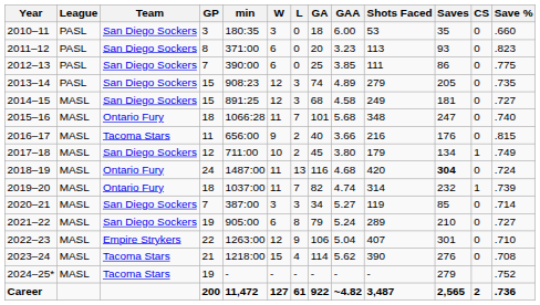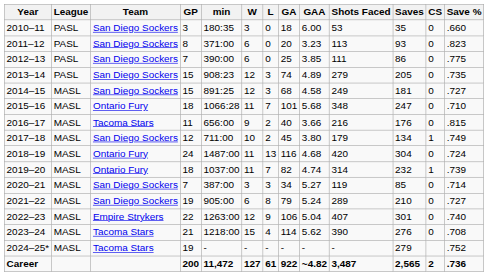 <table class="wikitable">
 <tr>
 <th><strong>Year</strong></th>
 <th><strong>League</strong></th>
 <th><strong>Team</strong></th>
 <th><strong>GP</strong></th>
 <th><strong>min</strong></th>
 <th><strong>W</strong></th>
 <th><strong>L</strong></th>
 <th><strong>GA</strong></th>
 <th><strong>GAA</strong></th>
 <th><strong>Shots Faced</strong></th>
 <th><strong>Saves</strong></th>
 <th><strong>CS</strong></th>
 <th><strong>Save %</strong></th>
 </tr>
 <tr>
 <td>2010–11</td>
 <td>PASL</td>
 <td><a href='#'>San Diego Sockers</a></td>
 <td>3</td>
 <td>180:35</td>
 <td>3</td>
 <td>0</td>
 <td>18</td>
 <td>6.00</td>
 <td>53</td>
 <td>35</td>
 <td>0</td>
 <td>.660</td>
 </tr>
 <tr>
 <td>2011–12</td>
 <td>PASL</td>
 <td><a href='#'>San Diego Sockers</a></td>
 <td>8</td>
 <td>371:00</td>
 <td>6</td>
 <td>0</td>
 <td>20</td>
 <td>3.23</td>
 <td>113</td>
 <td>93</td>
 <td>0</td>
 <td>.823</td>
 </tr>
 <tr>
 <td>2012–13</td>
 <td>PASL</td>
 <td><a href='#'>San Diego Sockers</a></td>
 <td>7</td>
 <td>390:00</td>
 <td>6</td>
 <td>0</td>
 <td>25</td>
 <td>3.85</td>
 <td>111</td>
 <td>86</td>
 <td>0</td>
 <td>.775</td>
 </tr>
 <tr>
 <td>2013–14</td>
 <td>PASL</td>
 <td><a href='#'>San Diego Sockers</a></td>
 <td>15</td>
 <td>908:23</td>
 <td>12</td>
 <td>3</td>
 <td>74</td>
 <td>4.89</td>
 <td>279</td>
 <td>205</td>
 <td>0</td>
 <td>.735</td>
 </tr>
 <tr>
 <td>2014–15</td>
 <td>MASL</td>
 <td><a href='#'>San Diego Sockers</a></td>
 <td>15</td>
 <td>891:25</td>
 <td>12</td>
 <td>3</td>
 <td>68</td>
 <td>4.58</td>
 <td>249</td>
 <td>181</td>
 <td>0</td>
 <td>.727</td>
 </tr>
 <tr>
 <td>2015–16</td>
 <td>MASL</td>
 <td><a href='#'>Ontario Fury</a></td>
 <td>18</td>
 <td>1066:28</td>
 <td>11</td>
 <td>7</td>
 <td>101</td>
 <td>5.68</td>
 <td>348</td>
 <td>247</td>
 <td>0</td>
-<td>.740</td>
+<td>.710</td>
 </tr>
 <tr>
 <td>2016–17</td>
 <td>MASL</td>
 <td><a href='#'>Tacoma Stars</a></td>
 <td>11</td>
 <td>656:00</td>
 <td>9</td>
 <td>2</td>
 <td>40</td>
 <td>3.66</td>
 <td>216</td>
 <td>176</td>
 <td>0</td>
 <td>.815</td>
 </tr>
 <tr>
 <td>2017–18</td>
 <td>MASL</td>
 <td><a href='#'>San Diego Sockers</a></td>
 <td>12</td>
 <td>711:00</td>
 <td>10</td>
 <td>2</td>
 <td>45</td>
 <td>3.80</td>
 <td>179</td>
 <td>134</td>
 <td>1</td>
 <td>.749</td>
 </tr>
 <tr>
 <td>2018–19</td>
 <td>MASL</td>
 <td><a href='#'>Ontario Fury</a></td>
 <td>24</td>
 <td>1487:00</td>
 <td>11</td>
 <td>13</td>
 <td>116</td>
 <td>4.68</td>
 <td>420</td>
-<td><strong>304</strong></td>
+<td>304</td>
 <td>0</td>
 <td>.724</td>
 </tr>
 <tr>
 <td>2019–20</td>
 <td>MASL</td>
 <td><a href='#'>Ontario Fury</a></td>
 <td>18</td>
 <td>1037:00</td>
 <td>11</td>
 <td>7</td>
 <td>82</td>
 <td>4.74</td>
 <td>314</td>
 <td>232</td>
 <td>1</td>
 <td>.739</td>
 </tr>
 <tr>
 <td>2020–21</td>
 <td>MASL</td>
 <td><a href='#'>San Diego Sockers</a></td>
 <td>7</td>
 <td>387:00</td>
 <td>3</td>
 <td>3</td>
 <td>34</td>
 <td>5.27</td>
 <td>119</td>
 <td>85</td>
 <td>0</td>
 <td>.714</td>
 </tr>
 <tr>
 <td>2021–22</td>
 <td>MASL</td>
 <td><a href='#'>San Diego Sockers</a></td>
 <td>19</td>
 <td>905:00</td>
 <td>6</td>
 <td>8</td>
 <td>79</td>
 <td>5.24</td>
 <td>289</td>
 <td>210</td>
 <td>0</td>
 <td>.727</td>
 </tr>
 <tr>
 <td>2022–23</td>
 <td>MASL</td>
 <td><a href='#'>Empire Strykers</a></td>
 <td>22</td>
 <td>1263:00</td>
 <td>12</td>
 <td>9</td>
 <td>106</td>
 <td>5.04</td>
 <td>407</td>
 <td>301</td>
 <td>0</td>
-<td>.710</td>
+<td>.740</td>
 </tr>
 <tr>
 <td>2023–24</td>
 <td>MASL</td>
 <td><a href='#'>Tacoma Stars</a></td>
 <td>21</td>
 <td>1218:00</td>
 <td>15</td>
 <td>4</td>
 <td>114</td>
 <td>5.62</td>
 <td>390</td>
 <td>276</td>
 <td>0</td>
 <td>.708</td>
 </tr>
 <tr>
 <td>2024–25*</td>
 <td>MASL</td>
 <td><a href='#'>Tacoma Stars</a></td>
 <td>19</td>
 <td>-</td>
 <td>-</td>
 <td>-</td>
 <td>-</td>
 <td>-</td>
 <td>-</td>
 <td>279</td>
 <td></td>
 <td>.752</td>
 </tr>
 <tr>
 <td><strong>Career</strong></td>
 <td></td>
 <td></td>
 <td><strong>200</strong></td>
 <td><strong>11,472</strong></td>
 <td><strong>127</strong></td>
 <td><strong>61</strong></td>
 <td><strong>922</strong></td>
 <td><strong>~4.82</strong></td>
 <td><strong>3,487</strong></td>
 <td><strong>2,565</strong></td>
 <td><strong>2</strong></td>
 <td><strong>.736</strong></td>
 </tr>
 </table>
